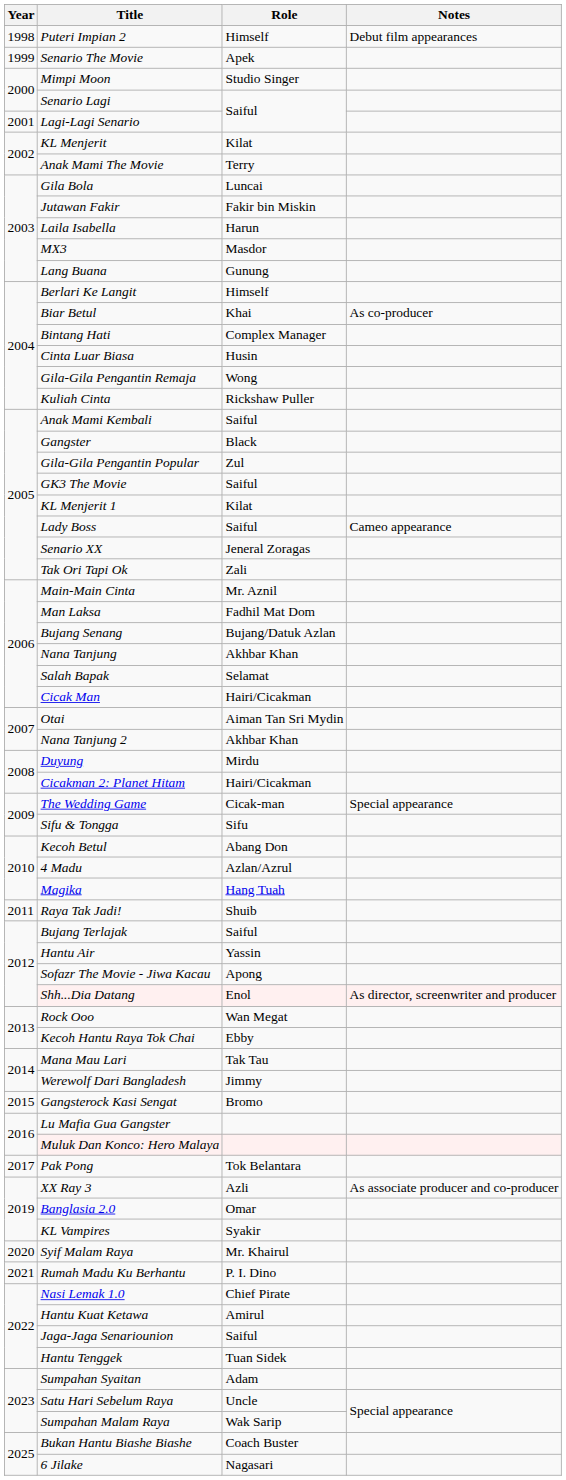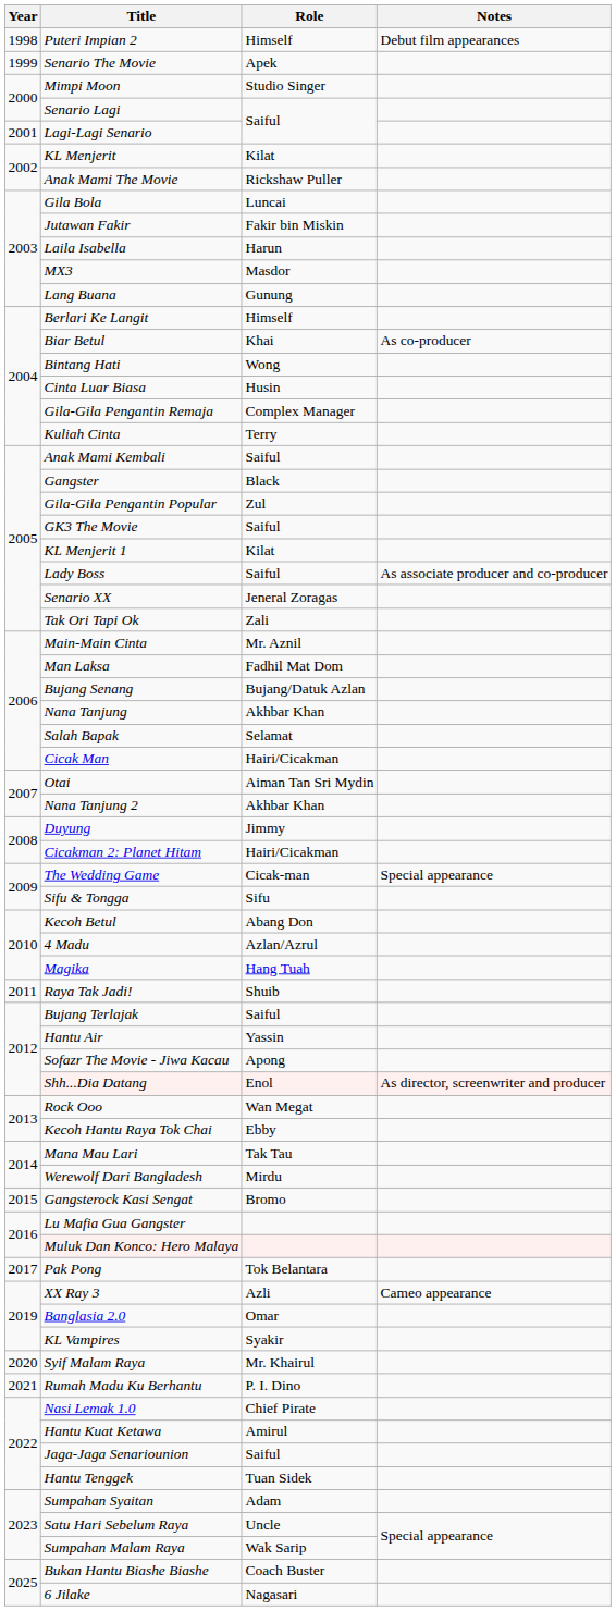 <table class="wikitable">
 <tr>
 <th>Year</th>
 <th>Title</th>
 <th>Role</th>
 <th>Notes</th>
 </tr>
 <tr>
 <td>1998</td>
 <td><em>Puteri Impian 2</em></td>
 <td>Himself</td>
 <td>Debut film appearances</td>
 </tr>
 <tr>
 <td>1999</td>
 <td><em>Senario The Movie</em></td>
 <td>Apek</td>
 <td></td>
 </tr>
 <tr>
 <td rowspan="2">2000</td>
 <td><em>Mimpi Moon</em></td>
 <td>Studio Singer</td>
 <td></td>
 </tr>
 <tr>
 <td><em>Senario Lagi</em></td>
 <td rowspan="2">Saiful</td>
 <td></td>
 </tr>
 <tr>
 <td>2001</td>
 <td><em>Lagi-Lagi Senario</em></td>
 <td></td>
 </tr>
 <tr>
 <td rowspan="2">2002</td>
 <td><em>KL Menjerit</em></td>
 <td>Kilat</td>
 <td></td>
 </tr>
 <tr>
 <td><em>Anak Mami The Movie</em></td>
-<td>Terry</td>
+<td>Rickshaw Puller</td>
 <td></td>
 </tr>
 <tr>
 <td rowspan="5">2003</td>
 <td><em>Gila Bola</em></td>
 <td>Luncai</td>
 <td></td>
 </tr>
 <tr>
 <td><em>Jutawan Fakir</em></td>
 <td>Fakir bin Miskin</td>
 <td></td>
 </tr>
 <tr>
 <td><em>Laila Isabella</em></td>
 <td>Harun</td>
 <td></td>
 </tr>
 <tr>
 <td><em>MX3</em></td>
 <td>Masdor</td>
 <td></td>
 </tr>
 <tr>
 <td><em>Lang Buana</em></td>
 <td>Gunung</td>
 <td></td>
 </tr>
 <tr>
 <td rowspan="6">2004</td>
 <td><em>Berlari Ke Langit</em></td>
 <td>Himself</td>
 <td></td>
 </tr>
 <tr>
 <td><em>Biar Betul</em></td>
 <td>Khai</td>
 <td>As co-producer</td>
 </tr>
 <tr>
 <td><em>Bintang Hati</em></td>
-<td>Complex Manager</td>
+<td>Wong</td>
 <td></td>
 </tr>
 <tr>
 <td><em>Cinta Luar Biasa</em></td>
 <td>Husin</td>
 <td></td>
 </tr>
 <tr>
 <td><em>Gila-Gila Pengantin Remaja</em></td>
-<td>Wong</td>
+<td>Complex Manager</td>
 <td></td>
 </tr>
 <tr>
 <td><em>Kuliah Cinta</em></td>
-<td>Rickshaw Puller</td>
+<td>Terry</td>
 <td></td>
 </tr>
 <tr>
 <td rowspan="8">2005</td>
 <td><em>Anak Mami Kembali</em></td>
 <td>Saiful</td>
 <td></td>
 </tr>
 <tr>
 <td><em>Gangster</em></td>
 <td>Black</td>
 <td></td>
 </tr>
 <tr>
 <td><em>Gila-Gila Pengantin Popular</em></td>
 <td>Zul</td>
 <td></td>
 </tr>
 <tr>
 <td><em>GK3 The Movie</em></td>
 <td>Saiful</td>
 <td></td>
 </tr>
 <tr>
 <td><em>KL Menjerit 1</em></td>
 <td>Kilat</td>
 <td></td>
 </tr>
 <tr>
 <td><em>Lady Boss</em></td>
 <td>Saiful</td>
-<td>Cameo appearance</td>
+<td>As associate producer and co-producer</td>
 </tr>
 <tr>
 <td><em>Senario XX</em></td>
 <td>Jeneral Zoragas</td>
 <td></td>
 </tr>
 <tr>
 <td><em>Tak Ori Tapi Ok</em></td>
 <td>Zali</td>
 <td></td>
 </tr>
 <tr>
 <td rowspan="6">2006</td>
 <td><em>Main-Main Cinta</em></td>
 <td>Mr. Aznil</td>
 <td></td>
 </tr>
 <tr>
 <td><em>Man Laksa</em></td>
 <td>Fadhil Mat Dom</td>
 <td></td>
 </tr>
 <tr>
 <td><em>Bujang Senang</em></td>
 <td>Bujang/Datuk Azlan</td>
 <td></td>
 </tr>
 <tr>
 <td><em>Nana Tanjung</em></td>
 <td>Akhbar Khan</td>
 <td></td>
 </tr>
 <tr>
 <td><em>Salah Bapak</em></td>
 <td>Selamat</td>
 <td></td>
 </tr>
 <tr>
 <td><em><a href='#'>Cicak Man</a></em></td>
 <td>Hairi/Cicakman</td>
 <td></td>
 </tr>
 <tr>
 <td rowspan="2">2007</td>
 <td><em>Otai</em></td>
 <td>Aiman Tan Sri Mydin</td>
 <td></td>
 </tr>
 <tr>
 <td><em>Nana Tanjung 2</em></td>
 <td>Akhbar Khan</td>
 <td></td>
 </tr>
 <tr>
 <td rowspan="2">2008</td>
 <td><em><a href='#'>Duyung</a></em></td>
-<td>Mirdu</td>
+<td>Jimmy</td>
 <td></td>
 </tr>
 <tr>
 <td><em><a href='#'>Cicakman 2: Planet Hitam</a></em></td>
 <td>Hairi/Cicakman</td>
 <td></td>
 </tr>
 <tr>
 <td rowspan="2">2009</td>
 <td><em><a href='#'>The Wedding Game</a></em></td>
 <td>Cicak-man</td>
 <td>Special appearance</td>
 </tr>
 <tr>
 <td><em>Sifu & Tongga</em></td>
 <td>Sifu</td>
 <td></td>
 </tr>
 <tr>
 <td rowspan="3">2010</td>
 <td><em>Kecoh Betul</em></td>
 <td>Abang Don</td>
 <td></td>
 </tr>
 <tr>
 <td><em>4 Madu</em></td>
 <td>Azlan/Azrul</td>
 <td></td>
 </tr>
 <tr>
 <td><em><a href='#'>Magika</a></em></td>
 <td><a href='#'>Hang Tuah</a></td>
 <td></td>
 </tr>
 <tr>
 <td>2011</td>
 <td><em>Raya Tak Jadi!</em></td>
 <td>Shuib</td>
 <td></td>
 </tr>
 <tr>
 <td rowspan="4">2012</td>
 <td><em>Bujang Terlajak</em></td>
 <td>Saiful</td>
 <td></td>
 </tr>
 <tr>
 <td><em>Hantu Air</em></td>
 <td>Yassin</td>
 <td></td>
 </tr>
 <tr>
 <td><em>Sofazr The Movie - Jiwa Kacau</em></td>
 <td>Apong</td>
 <td></td>
 </tr>
 <tr style="background:#FFF0F0;"|>
 <td><em>Shh...Dia Datang</em> </td>
 <td>Enol</td>
 <td>As director, screenwriter and producer</td>
 </tr>
 <tr>
 <td rowspan="2">2013</td>
 <td><em>Rock Ooo</em></td>
 <td>Wan Megat</td>
 <td></td>
 </tr>
 <tr>
 <td><em>Kecoh Hantu Raya Tok Chai</em></td>
 <td>Ebby</td>
 <td></td>
 </tr>
 <tr>
 <td rowspan="2">2014</td>
 <td><em>Mana Mau Lari</em></td>
 <td>Tak Tau</td>
 <td></td>
 </tr>
 <tr>
 <td><em>Werewolf Dari Bangladesh</em></td>
-<td>Jimmy</td>
+<td>Mirdu</td>
 <td></td>
 </tr>
 <tr>
 <td>2015</td>
 <td><em>Gangsterock Kasi Sengat</em></td>
 <td>Bromo</td>
 <td></td>
 </tr>
 <tr>
 <td rowspan="2">2016</td>
 <td><em>Lu Mafia Gua Gangster</em></td>
 <td></td>
 <td></td>
 </tr>
 <tr style="background:#FFF0F0;"|>
 <td><em>Muluk Dan Konco: Hero Malaya</em> </td>
 <td></td>
 <td></td>
 </tr>
 <tr>
 <td>2017</td>
 <td><em>Pak Pong</em></td>
 <td>Tok Belantara</td>
 <td></td>
 </tr>
 <tr>
 <td rowspan="3">2019</td>
 <td><em>XX Ray 3</em></td>
 <td>Azli</td>
-<td>As associate producer and co-producer</td>
+<td>Cameo appearance</td>
 </tr>
 <tr>
 <td><em><a href='#'>Banglasia 2.0</a></em></td>
 <td>Omar</td>
 <td></td>
 </tr>
 <tr>
 <td><em>KL Vampires</em></td>
 <td>Syakir</td>
 <td></td>
 </tr>
 <tr>
 <td>2020</td>
 <td><em>Syif Malam Raya</em></td>
 <td>Mr. Khairul</td>
 <td></td>
 </tr>
 <tr>
 <td>2021</td>
 <td><em>Rumah Madu Ku Berhantu</em></td>
 <td>P. I. Dino</td>
 <td></td>
 </tr>
 <tr>
 <td rowspan="4">2022</td>
 <td><em><a href='#'>Nasi Lemak 1.0</a></em></td>
 <td>Chief Pirate</td>
 <td></td>
 </tr>
 <tr>
 <td><em>Hantu Kuat Ketawa</em></td>
 <td>Amirul</td>
 <td></td>
 </tr>
 <tr>
 <td><em>Jaga-Jaga Senariounion</em></td>
 <td>Saiful</td>
 <td></td>
 </tr>
 <tr>
 <td><em>Hantu Tenggek</em></td>
 <td>Tuan Sidek</td>
 <td></td>
 </tr>
 <tr>
 <td rowspan="3">2023</td>
 <td><em>Sumpahan Syaitan</em></td>
 <td>Adam</td>
 <td></td>
 </tr>
 <tr>
 <td><em>Satu Hari Sebelum Raya</em></td>
 <td>Uncle</td>
 <td rowspan="2">Special appearance</td>
 </tr>
 <tr>
 <td><em>Sumpahan Malam Raya</em></td>
 <td>Wak Sarip</td>
 </tr>
 <tr>
 <td rowspan="2">2025</td>
 <td><em>Bukan Hantu Biashe Biashe</em></td>
 <td>Coach Buster</td>
 <td></td>
 </tr>
 <tr>
 <td><em>6 Jilake</em></td>
 <td>Nagasari</td>
 <td></td>
 </tr>
 </table>
